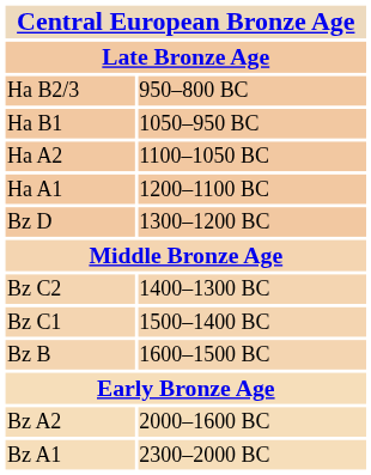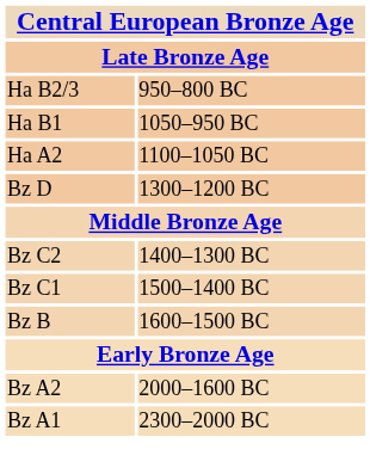 <table align='center' width=240px style='empty-cells:show; float: right; clear: both; padding: 8px;'>
 <tr bgcolor='#EDDABE'>
 <td colspan='2' align='center'><strong><a href='#'>Central European Bronze Age</a></strong></td>
 </tr>
 <tr bgcolor='#F2C8A1' style='font-size:90%;'>
 <td colspan='2' align='center'><strong><a href='#'>Late Bronze Age</a></strong></td>
 </tr>
 <tr bgcolor='#F2C8A1' style='font-size:82%;'>
 <td>Ha B2/3</td>
 <td>950–800 BC</td>
 </tr>
 <tr bgcolor='#F2C8A1' style='font-size:82%;'>
 <td>Ha B1</td>
 <td>1050–950 BC</td>
 </tr>
 <tr bgcolor='#F2C8A1' style='font-size:82%;'>
 <td>Ha A2</td>
 <td>1100–1050 BC</td>
-</tr>
-<tr bgcolor='#F2C8A1' style='font-size:82%;'>
-<td>Ha A1</td>
-<td>1200–1100 BC</td>
 </tr>
 <tr bgcolor='#F2C8A1' style='font-size:82%;'>
 <td>Bz D</td>
 <td>1300–1200 BC</td>
 </tr>
 <tr bgcolor='#F4D5B1' style='font-size:90%;'>
 <td colspan='2' align='center'><strong><a href='#'>Middle Bronze Age</a></strong></td>
 </tr>
 <tr bgcolor='#F4D5B1' style='font-size:82%;'>
 <td>Bz C2</td>
 <td>1400–1300 BC</td>
 </tr>
 <tr bgcolor='#F4D5B1' style='font-size:82%;'>
 <td>Bz C1</td>
 <td>1500–1400 BC</td>
 </tr>
 <tr bgcolor='#F4D5B1' style='font-size:82%;'>
 <td>Bz B</td>
 <td>1600–1500 BC</td>
 </tr>
 <tr bgcolor='#F6DEBA' style='font-size:90%;'>
 <td colspan='2' align='center'><strong><a href='#'>Early Bronze Age</a></strong></td>
 </tr>
 <tr bgcolor='#F6DEBA' style='font-size:82%;'>
 <td>Bz A2</td>
 <td>2000–1600 BC</td>
 </tr>
 <tr bgcolor='#F6DEBA' style='font-size:82%;'>
 <td>Bz A1</td>
 <td>2300–2000 BC</td>
 </tr>
 <tr>
 </tr>
 </table>
